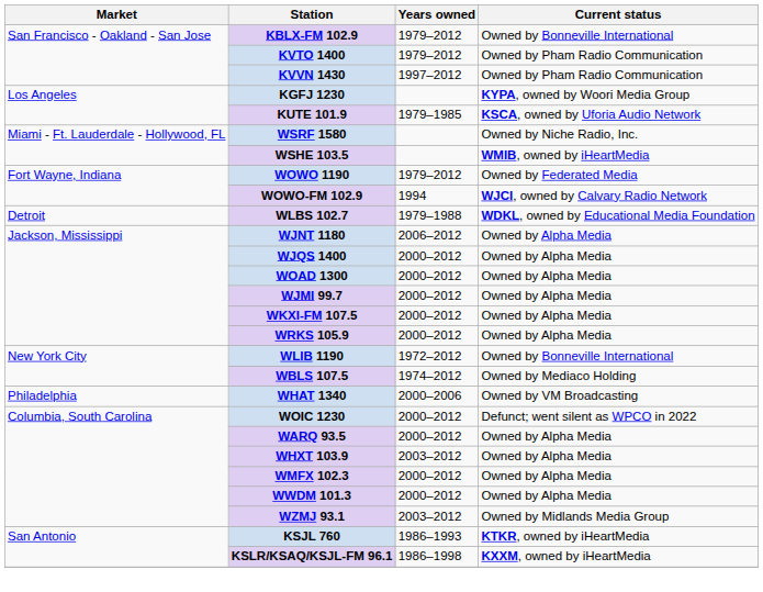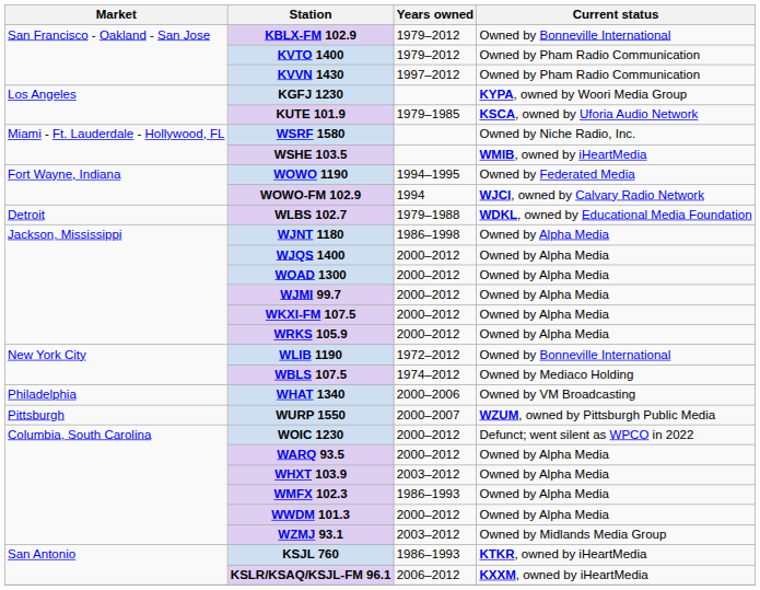 <table class="wikitable">
 <tr>
 <th>Market</th>
 <th>Station</th>
 <th>Years owned</th>
 <th>Current status</th>
 </tr>
 <tr style="vertical-align: top; text-align: left;">
 <td rowspan="3"><a href='#'>San Francisco</a> - <a href='#'>Oakland</a> - <a href='#'>San Jose</a></td>
 <th style="background: #ddcef2;"><a href='#'>KBLX-FM</a> 102.9</th>
 <td>1979–2012</td>
 <td>Owned by <a href='#'>Bonneville International</a></td>
 </tr>
 <tr style="vertical-align: top; text-align: left;">
 <th style="background: #cedff2;"><a href='#'>KVTO</a> 1400</th>
 <td>1979–2012</td>
 <td>Owned by Pham Radio Communication</td>
 </tr>
 <tr style="vertical-align: top; text-align: left;">
 <th style="background: #cedff2;"><a href='#'>KVVN</a> 1430</th>
 <td>1997–2012</td>
 <td>Owned by Pham Radio Communication</td>
 </tr>
 <tr style="vertical-align: top; text-align: left;">
 <td rowspan="2"><a href='#'>Los Angeles</a></td>
 <th style="background: #cedff2">KGFJ 1230</th>
 <td></td>
 <td><strong><a href='#'>KYPA</a></strong>, owned by Woori Media Group</td>
 </tr>
 <tr style="vertical-align: top; text-align: left;">
 <th style="background: #ddcef2;">KUTE 101.9</th>
 <td>1979–1985</td>
 <td><strong><a href='#'>KSCA</a></strong>, owned by <a href='#'>Uforia Audio Network</a></td>
 </tr>
 <tr style="vertical-align: top; text-align: left;">
 <td rowspan="2"><a href='#'>Miami</a> - <a href='#'>Ft. Lauderdale</a> - <a href='#'>Hollywood, FL</a></td>
 <th style="background: #cedff2"><a href='#'>WSRF</a> 1580</th>
 <td></td>
 <td>Owned by Niche Radio, Inc.</td>
 </tr>
 <tr style="vertical-align: top; text-align: left;">
 <th style="background: #ddcef2;">WSHE 103.5</th>
 <td></td>
 <td><strong><a href='#'>WMIB</a></strong>, owned by <a href='#'>iHeartMedia</a></td>
 </tr>
 <tr style="vertical-align: top; text-align: left;">
 <td rowspan="2"><a href='#'>Fort Wayne, Indiana</a></td>
 <th style="background: #cedff2"><a href='#'>WOWO</a> 1190</th>
-<td>1979–2012</td>
+<td>1994–1995</td>
 <td>Owned by <a href='#'>Federated Media</a></td>
 </tr>
 <tr style="vertical-align: top; text-align: left;">
 <th style="background: #ddcef2;">WOWO-FM 102.9</th>
 <td>1994</td>
 <td><strong><a href='#'>WJCI</a></strong>, owned by <a href='#'>Calvary Radio Network</a></td>
 </tr>
 <tr style="vertical-align: top; text-align: left;">
 <td><a href='#'>Detroit</a></td>
 <th style="background: #ddcef2;">WLBS 102.7</th>
 <td>1979–1988</td>
 <td><strong><a href='#'>WDKL</a></strong>, owned by <a href='#'>Educational Media Foundation</a></td>
 </tr>
 <tr style="vertical-align: top; text-align: left;">
 <td rowspan="6"><a href='#'>Jackson, Mississippi</a></td>
 <th style="background: #cedff2;"><a href='#'>WJNT</a> 1180</th>
-<td>2006–2012</td>
+<td>1986–1998</td>
 <td>Owned by <a href='#'>Alpha Media</a></td>
 </tr>
 <tr style="vertical-align: top; text-align: left;">
 <th style="background: #cedff2;"><a href='#'>WJQS</a> 1400</th>
 <td>2000–2012</td>
 <td>Owned by Alpha Media</td>
 </tr>
 <tr style="vertical-align: top; text-align: left;">
 <th style="background: #cedff2;"><a href='#'>WOAD</a> 1300</th>
 <td>2000–2012</td>
 <td>Owned by Alpha Media</td>
 </tr>
 <tr style="vertical-align: top; text-align: left;">
 <th style="background: #ddcef2;"><a href='#'>WJMI</a> 99.7</th>
 <td>2000–2012</td>
 <td>Owned by Alpha Media</td>
 </tr>
 <tr style="vertical-align: top; text-align: left;">
 <th style="background: #ddcef2;"><a href='#'>WKXI-FM</a> 107.5</th>
 <td>2000–2012</td>
 <td>Owned by Alpha Media</td>
 </tr>
 <tr style="vertical-align: top; text-align: left;">
 <th style="background: #ddcef2;"><a href='#'>WRKS</a> 105.9</th>
 <td>2000–2012</td>
 <td>Owned by Alpha Media</td>
 </tr>
 <tr style="vertical-align: top; text-align: left;">
 <td rowspan="2"><a href='#'>New York City</a></td>
 <th style="background: #cedff2;"><a href='#'>WLIB</a> 1190</th>
 <td>1972–2012</td>
 <td>Owned by <a href='#'>Bonneville International</a></td>
 </tr>
 <tr style="vertical-align: top; text-align: left;">
 <th style="background: #ddcef2;"><a href='#'>WBLS</a> 107.5</th>
 <td>1974–2012</td>
 <td>Owned by Mediaco Holding</td>
 </tr>
 <tr style="vertical-align: top; text-align: left;">
 <td><a href='#'>Philadelphia</a></td>
 <th style="background: #cedff2"><a href='#'>WHAT</a> 1340</th>
 <td>2000–2006</td>
 <td>Owned by VM Broadcasting</td>
 </tr>
 <tr style="vertical-align: top; text-align: left;">
+<td><a href='#'>Pittsburgh</a></td>
+<th style="background: #cedff2">WURP 1550</th>
+<td>2000–2007</td>
+<td><strong><a href='#'>WZUM</a></strong>, owned by Pittsburgh Public Media</td>
+</tr>
+<tr style="vertical-align: top; text-align: left;">
 <td rowspan="6"><a href='#'>Columbia, South Carolina</a></td>
 <th style="background: #cedff2;">WOIC 1230</th>
 <td>2000–2012</td>
 <td>Defunct; went silent as <a href='#'>WPCO</a> in 2022</td>
 </tr>
 <tr style="vertical-align: top; text-align: left;">
 <th style="background: #ddcef2;"><a href='#'>WARQ</a> 93.5</th>
 <td>2000–2012</td>
 <td>Owned by Alpha Media</td>
 </tr>
 <tr style="vertical-align: top; text-align: left;">
 <th style="background: #ddcef2;"><a href='#'>WHXT</a> 103.9</th>
 <td>2003–2012</td>
 <td>Owned by Alpha Media</td>
 </tr>
 <tr style="vertical-align: top; text-align: left;">
 <th style="background: #ddcef2;"><a href='#'>WMFX</a> 102.3</th>
-<td>2000–2012</td>
+<td>1986–1993</td>
 <td>Owned by Alpha Media</td>
 </tr>
 <tr style="vertical-align: top; text-align: left;">
 <th style="background: #ddcef2;"><a href='#'>WWDM</a> 101.3</th>
 <td>2000–2012</td>
 <td>Owned by Alpha Media</td>
 </tr>
 <tr style="vertical-align: top; text-align: left;">
 <th style="background: #ddcef2;"><a href='#'>WZMJ</a> 93.1</th>
 <td>2003–2012</td>
 <td>Owned by Midlands Media Group</td>
 </tr>
 <tr style="vertical-align: top; text-align: left;">
 <td rowspan="2"><a href='#'>San Antonio</a></td>
 <th style="background: #cedff2">KSJL 760</th>
 <td>1986–1993</td>
 <td><strong><a href='#'>KTKR</a></strong>, owned by iHeartMedia</td>
 </tr>
 <tr style="vertical-align: top; text-align: left;">
 <th style="background: #ddcef2;">KSLR/KSAQ/KSJL-FM 96.1</th>
-<td>1986–1998</td>
+<td>2006–2012</td>
 <td><strong><a href='#'>KXXM</a></strong>, owned by iHeartMedia</td>
 </tr>
 <tr style="vertical-align: top; text-align: left;">
 </tr>
 </table>
